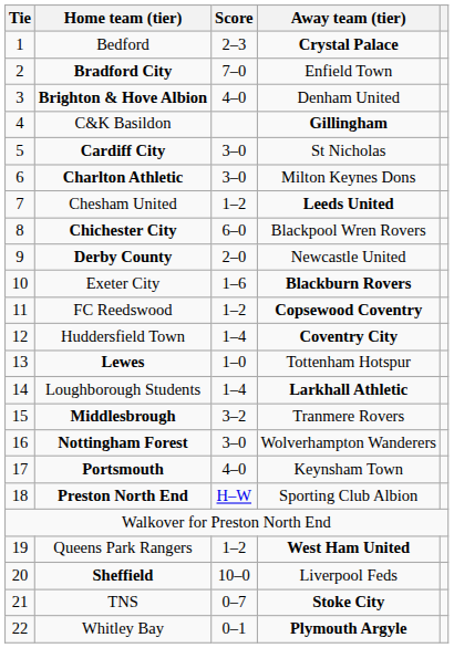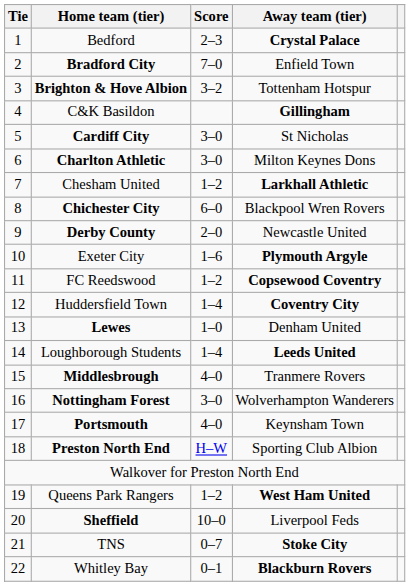 <table class="wikitable" style="text-align:center; font-size:85%">
 <tr>
 <th>Tie</th>
 <th>Home team (tier)</th>
 <th>Score</th>
 <th>Away team (tier)</th>
 <th></th>
 </tr>
 <tr>
 <td align="center">1</td>
 <td>Bedford</td>
 <td>2–3</td>
 <td><strong>Crystal Palace</strong></td>
 <td></td>
 </tr>
 <tr>
 <td align="center">2</td>
 <td><strong>Bradford City</strong></td>
 <td align="center">7–0</td>
 <td>Enfield Town</td>
 <td></td>
 </tr>
 <tr>
 <td align="center">3</td>
 <td><strong>Brighton & Hove Albion</strong></td>
-<td align="center">4–0</td>
-<td>Denham United</td>
+<td>3–2</td>
+<td>Tottenham Hotspur</td>
 <td></td>
 </tr>
 <tr>
 <td align="center">4</td>
 <td>C&K Basildon</td>
 <td></td>
 <td><strong>Gillingham</strong></td>
 <td></td>
 </tr>
 <tr>
 <td align="center">5</td>
 <td><strong>Cardiff City</strong></td>
 <td align="center">3–0</td>
 <td>St Nicholas</td>
 <td></td>
 </tr>
 <tr>
 <td align="center">6</td>
 <td><strong>Charlton Athletic</strong></td>
 <td align="center">3–0</td>
 <td>Milton Keynes Dons</td>
 <td></td>
 </tr>
 <tr>
 <td align="center">7</td>
 <td>Chesham United</td>
 <td>1–2</td>
-<td><strong>Leeds United</strong></td>
+<td><strong>Larkhall Athletic</strong></td>
 <td></td>
 </tr>
 <tr>
 <td align="center">8</td>
 <td><strong>Chichester City</strong></td>
 <td align="center">6–0</td>
 <td>Blackpool Wren Rovers</td>
 <td></td>
 </tr>
 <tr>
 <td align="center">9</td>
 <td><strong>Derby County</strong></td>
 <td align="center">2–0</td>
 <td>Newcastle United</td>
 <td></td>
 </tr>
 <tr>
 <td align="center">10</td>
 <td>Exeter City</td>
 <td>1–6</td>
-<td><strong>Blackburn Rovers</strong></td>
+<td><strong>Plymouth Argyle</strong></td>
 <td></td>
 </tr>
 <tr>
 <td align="center">11</td>
 <td>FC Reedswood</td>
 <td>1–2</td>
 <td><strong>Copsewood Coventry</strong></td>
 <td></td>
 </tr>
 <tr>
 <td align="center">12</td>
 <td>Huddersfield Town</td>
 <td>1–4</td>
 <td><strong>Coventry City</strong></td>
 <td></td>
 </tr>
 <tr>
 <td align="center">13</td>
 <td><strong>Lewes</strong></td>
 <td align="center">1–0 </td>
-<td>Tottenham Hotspur</td>
+<td>Denham United</td>
 <td></td>
 </tr>
 <tr>
 <td align="center">14</td>
 <td>Loughborough Students</td>
 <td>1–4</td>
-<td><strong>Larkhall Athletic</strong></td>
+<td><strong>Leeds United</strong></td>
 <td></td>
 </tr>
 <tr>
 <td align="center">15</td>
 <td><strong>Middlesbrough</strong></td>
-<td>3–2</td>
+<td align="center">4–0</td>
 <td>Tranmere Rovers</td>
 <td></td>
 </tr>
 <tr>
 <td align="center">16</td>
 <td><strong>Nottingham Forest</strong></td>
 <td align="center">3–0</td>
 <td>Wolverhampton Wanderers</td>
 <td></td>
 </tr>
 <tr>
 <td align="center">17</td>
 <td><strong>Portsmouth</strong></td>
 <td align="center">4–0</td>
 <td>Keynsham Town</td>
 <td></td>
 </tr>
 <tr>
 <td align="center">18</td>
 <td><strong>Preston North End</strong></td>
 <td align="center"><a href='#'>H–W</a></td>
 <td>Sporting Club Albion</td>
 <td></td>
 </tr>
 <tr>
 <td colspan="5" align="center">Walkover for Preston North End</td>
 </tr>
 <tr>
 <td align="center">19</td>
 <td>Queens Park Rangers</td>
 <td>1–2 </td>
 <td><strong>West Ham United</strong></td>
 <td></td>
 </tr>
 <tr>
 <td align="center">20</td>
 <td><strong>Sheffield</strong></td>
 <td align="center">10–0</td>
 <td>Liverpool Feds</td>
 <td></td>
 </tr>
 <tr>
 <td align="center">21</td>
 <td>TNS</td>
 <td align="center">0–7</td>
 <td><strong>Stoke City</strong></td>
 <td></td>
 </tr>
 <tr>
 <td align="center">22</td>
 <td>Whitley Bay</td>
 <td align="center">0–1</td>
-<td><strong>Plymouth Argyle</strong></td>
+<td><strong>Blackburn Rovers</strong></td>
 <td></td>
 </tr>
 </table>
